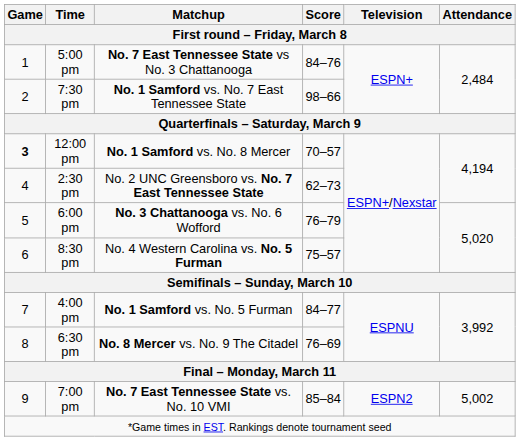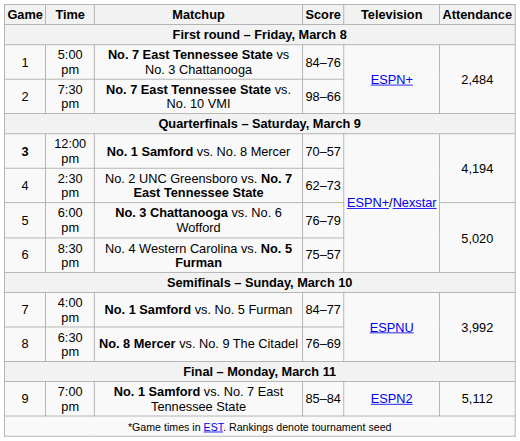 <table class="wikitable" style="font-size: 95%;text-align:center">
 <tr>
 <th>Game</th>
 <th>Time</th>
 <th>Matchup</th>
 <th>Score</th>
 <th>Television</th>
 <th>Attendance</th>
 </tr>
 <tr>
 <th colspan="6">First round – Friday, March 8</th>
 </tr>
 <tr>
 <td>1</td>
 <td>5:00 pm</td>
 <td><strong>No. 7 East Tennessee State</strong> vs No. 3 Chattanooga</td>
 <td>84–76</td>
 <td rowspan="2"><a href='#'>ESPN+</a></td>
 <td rowspan="2">2,484</td>
 </tr>
 <tr>
 <td>2</td>
 <td>7:30 pm</td>
-<td><strong>No. 1 Samford</strong> vs. No. 7 East Tennessee State</td>
+<td><strong>No. 7 East Tennessee State</strong> vs. No. 10 VMI</td>
 <td>98–66</td>
 </tr>
 <tr>
 <th colspan="6">Quarterfinals – Saturday, March 9</th>
 </tr>
 <tr>
 <td><strong>3</strong></td>
 <td>12:00 pm</td>
 <td><strong>No. 1 Samford</strong> vs. No. 8 Mercer</td>
 <td>70–57</td>
 <td rowspan="4"><a href='#'>ESPN+</a>/<a href='#'>Nexstar</a></td>
 <td rowspan="2">4,194</td>
 </tr>
 <tr>
 <td>4</td>
 <td>2:30 pm</td>
 <td>No. 2 UNC Greensboro vs. <strong>No. 7 East Tennessee State</strong></td>
 <td>62–73</td>
 </tr>
 <tr>
 <td>5</td>
 <td>6:00 pm</td>
 <td><strong>No. 3 Chattanooga</strong> vs. No. 6 Wofford</td>
 <td>76–79 </td>
 <td rowspan="2">5,020</td>
 </tr>
 <tr>
 <td>6</td>
 <td>8:30 pm</td>
 <td>No. 4 Western Carolina vs. <strong>No. 5 Furman</strong></td>
 <td>75–57</td>
 </tr>
 <tr>
 <th colspan="6">Semifinals – Sunday, March 10</th>
 </tr>
 <tr>
 <td>7</td>
 <td>4:00 pm</td>
 <td><strong>No. 1 Samford</strong> vs. No. 5 Furman</td>
 <td>84–77</td>
 <td rowspan="2"><a href='#'>ESPNU</a></td>
 <td rowspan="2">3,992</td>
 </tr>
 <tr>
 <td>8</td>
 <td>6:30 pm</td>
 <td><strong>No. 8 Mercer</strong> vs. No. 9 The Citadel</td>
 <td>76–69</td>
 </tr>
 <tr>
 <th colspan="6">Final – Monday, March 11</th>
 </tr>
 <tr>
 <td>9</td>
 <td>7:00 pm</td>
-<td><strong>No. 7 East Tennessee State</strong> vs. No. 10 VMI</td>
+<td><strong>No. 1 Samford</strong> vs. No. 7 East Tennessee State</td>
 <td>85–84 </td>
 <td><a href='#'>ESPN2</a></td>
-<td>5,002</td>
+<td>5,112</td>
 </tr>
 <tr>
 <td colspan="6"><small>*Game times in <a href='#'>EST</a>. Rankings denote tournament seed</small></td>
 </tr>
 </table>
